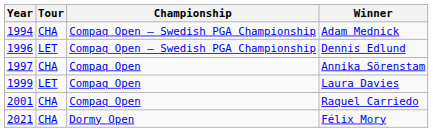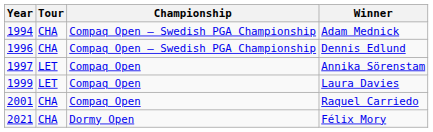 <table class="sortable wikitable">
 <tr>
 <th>Year</th>
 <th>Tour</th>
 <th>Championship</th>
 <th>Winner</th>
 </tr>
 <tr>
 <td align=center><a href='#'>1994</a></td>
 <td><a href='#'>CHA</a></td>
 <td><a href='#'>Compaq Open – Swedish PGA Championship</a></td>
 <td> <a href='#'>Adam Mednick</a></td>
 </tr>
 <tr>
 <td align=center><a href='#'>1996</a></td>
-<td><a href='#'>LET</a></td>
+<td><a href='#'>CHA</a></td>
 <td><a href='#'>Compaq Open – Swedish PGA Championship</a></td>
 <td> <a href='#'>Dennis Edlund</a></td>
 </tr>
 <tr>
 <td align=center><a href='#'>1997</a></td>
-<td><a href='#'>CHA</a></td>
+<td><a href='#'>LET</a></td>
 <td><a href='#'>Compaq Open</a></td>
 <td> <a href='#'>Annika Sörenstam</a></td>
 </tr>
 <tr>
 <td align=center><a href='#'>1999</a></td>
 <td><a href='#'>LET</a></td>
 <td><a href='#'>Compaq Open</a></td>
 <td> <a href='#'>Laura Davies</a></td>
 </tr>
 <tr>
 <td align=center><a href='#'>2001</a></td>
 <td><a href='#'>CHA</a></td>
 <td><a href='#'>Compaq Open</a></td>
 <td> <a href='#'>Raquel Carriedo</a></td>
 </tr>
 <tr>
 <td align=center><a href='#'>2021</a></td>
 <td><a href='#'>CHA</a></td>
 <td><a href='#'>Dormy Open</a></td>
 <td> <a href='#'>Félix Mory</a></td>
 </tr>
 </table>
